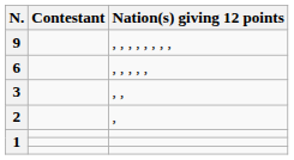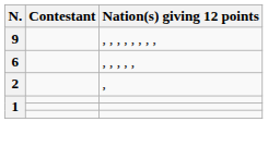 <table class="wikitable plainrowheaders">
 <tr>
 <th scope="col">N.</th>
 <th scope="col">Contestant</th>
 <th scope="col">Nation(s) giving 12 points</th>
 </tr>
 <tr>
 <th scope="row">9</th>
 <td><strong></strong></td>
 <td>, , , , , , , , </td>
 </tr>
 <tr>
 <th scope="row">6</th>
 <td></td>
 <td>, , , , , </td>
-</tr>
-<tr>
-<th scope="row">3</th>
-<td></td>
-<td>, , </td>
 </tr>
 <tr>
 <th scope="row">2</th>
 <td></td>
 <td>, </td>
 </tr>
 <tr>
 <th scope="row" rowspan="3">1</th>
 <td></td>
 <td></td>
 </tr>
 <tr>
 <td></td>
 <td></td>
 </tr>
 <tr>
 <td></td>
 <td></td>
 </tr>
 </table>
